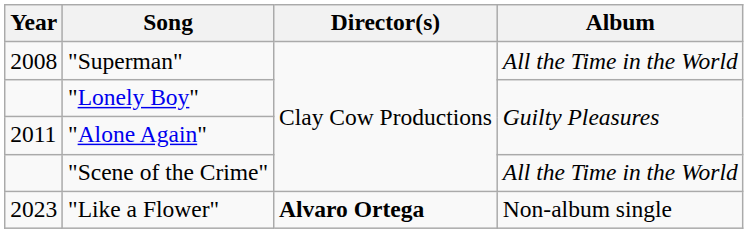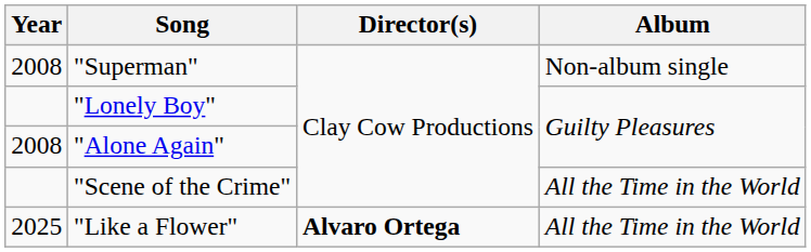 <table class="wikitable">
 <tr>
 <th>Year</th>
 <th>Song</th>
 <th>Director(s)</th>
 <th>Album</th>
 </tr>
 <tr>
 <td rowspan="1">2008</td>
 <td>"Superman"</td>
 <td rowspan="4">Clay Cow Productions</td>
-<td rowspan="1"><em>All the Time in the World</em></td>
+<td rowspan="1">Non-album single</td>
 </tr>
 <tr>
 <td rowspan="1"></td>
 <td>"<a href='#'>Lonely Boy</a>"</td>
 <td rowspan="2"><em>Guilty Pleasures</em></td>
 </tr>
 <tr>
-<td rowspan="1">2011</td>
+<td rowspan="1">2008</td>
 <td>"<a href='#'>Alone Again</a>"</td>
 </tr>
 <tr>
 <td rowspan="1"></td>
 <td>"Scene of the Crime"</td>
 <td rowspan="1"><em>All the Time in the World</em></td>
 </tr>
 <tr>
-<td rowspan="1">2023</td>
+<td rowspan="1">2025</td>
 <td>"Like a Flower"</td>
 <td rowspan="1"><strong>Alvaro Ortega</strong></td>
-<td rowspan="1">Non-album single</td>
+<td rowspan="1"><em>All the Time in the World</em></td>
 </tr>
 </table>
